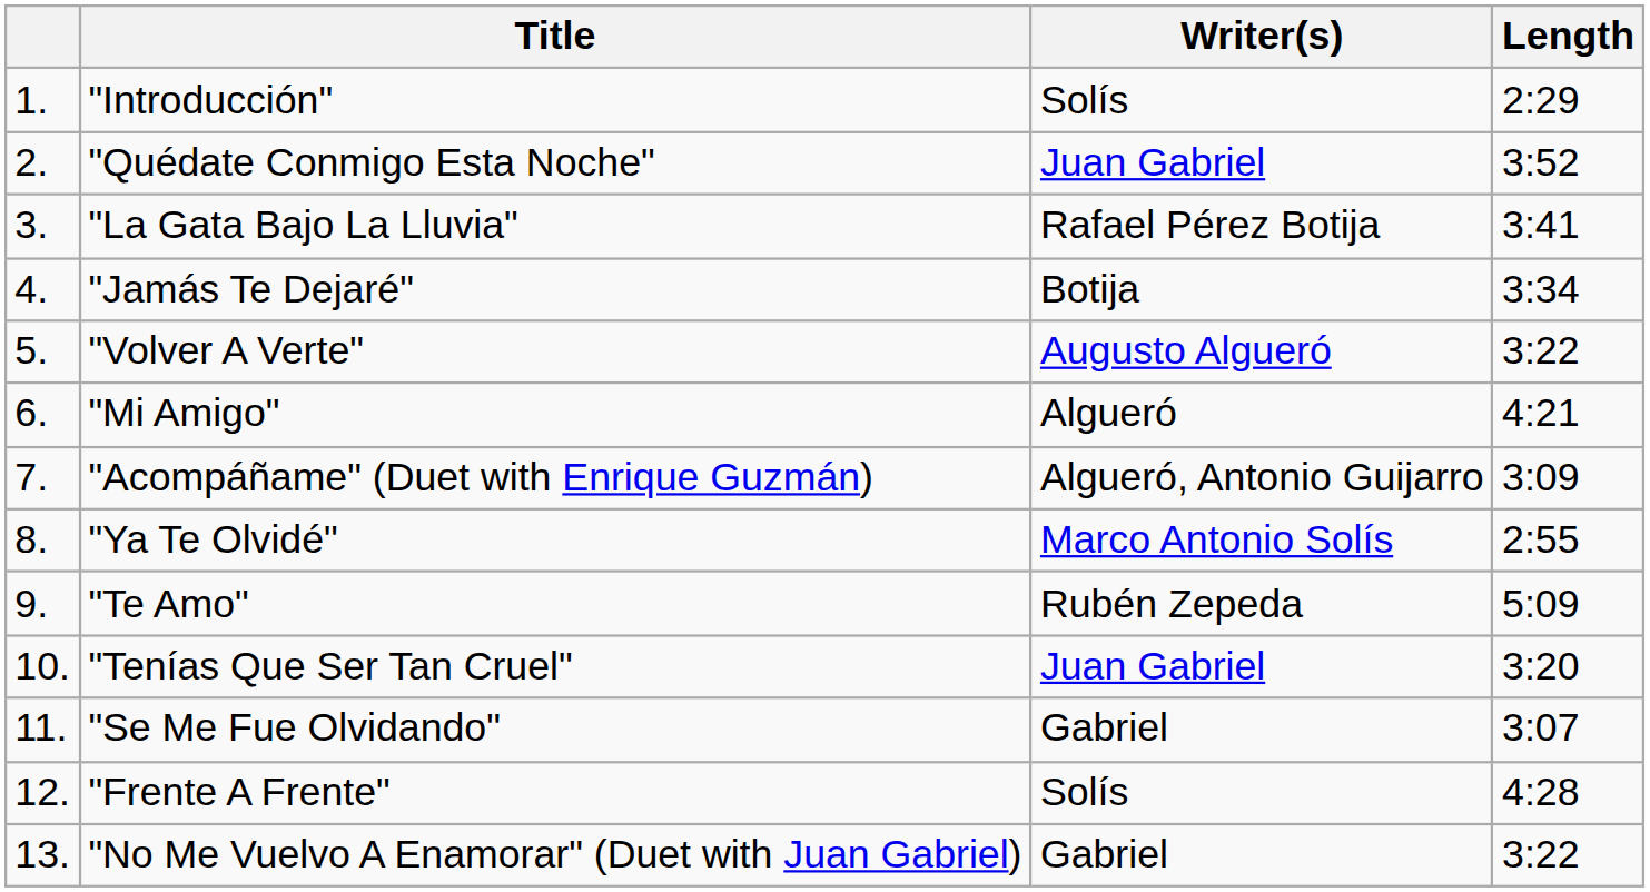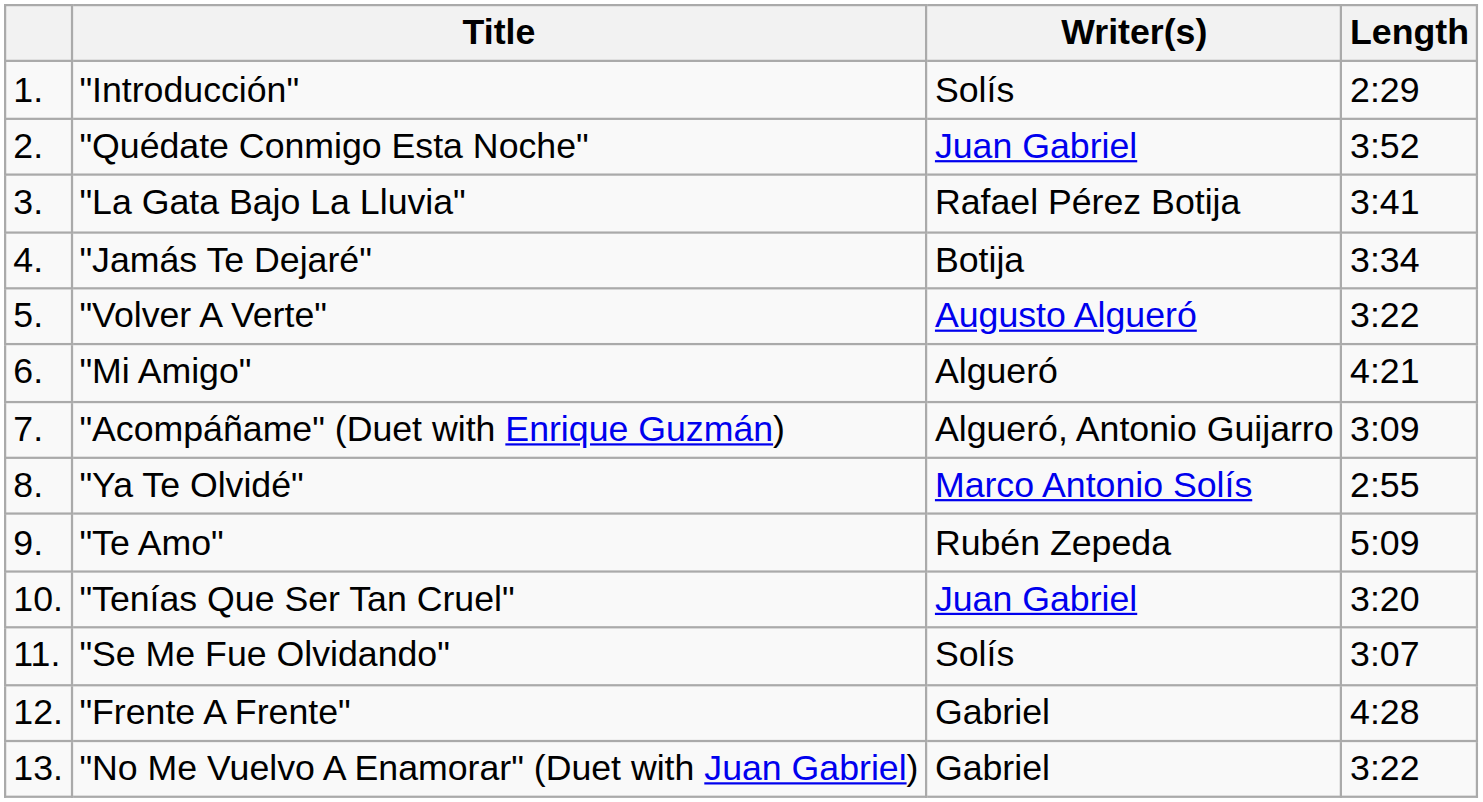 <table class="wikitable">
 <tr>
 <th></th>
 <th>Title</th>
 <th>Writer(s)</th>
 <th>Length</th>
 </tr>
 <tr>
 <td>1.</td>
 <td>"Introducción"</td>
 <td>Solís</td>
 <td>2:29</td>
 </tr>
 <tr>
 <td>2.</td>
 <td>"Quédate Conmigo Esta Noche"</td>
 <td><a href='#'>Juan Gabriel</a></td>
 <td>3:52</td>
 </tr>
 <tr>
 <td>3.</td>
 <td>"La Gata Bajo La Lluvia"</td>
 <td>Rafael Pérez Botija</td>
 <td>3:41</td>
 </tr>
 <tr>
 <td>4.</td>
 <td>"Jamás Te Dejaré"</td>
 <td>Botija</td>
 <td>3:34</td>
 </tr>
 <tr>
 <td>5.</td>
 <td>"Volver A Verte"</td>
 <td><a href='#'>Augusto Algueró</a></td>
 <td>3:22</td>
 </tr>
 <tr>
 <td>6.</td>
 <td>"Mi Amigo"</td>
 <td>Algueró</td>
 <td>4:21</td>
 </tr>
 <tr>
 <td>7.</td>
 <td>"Acompáñame" (Duet with <a href='#'>Enrique Guzmán</a>)</td>
 <td>Algueró, Antonio Guijarro</td>
 <td>3:09</td>
 </tr>
 <tr>
 <td>8.</td>
 <td>"Ya Te Olvidé"</td>
 <td><a href='#'>Marco Antonio Solís</a></td>
 <td>2:55</td>
 </tr>
 <tr>
 <td>9.</td>
 <td>"Te Amo"</td>
 <td>Rubén Zepeda</td>
 <td>5:09</td>
 </tr>
 <tr>
 <td>10.</td>
 <td>"Tenías Que Ser Tan Cruel"</td>
 <td><a href='#'>Juan Gabriel</a></td>
 <td>3:20</td>
 </tr>
 <tr>
 <td>11.</td>
 <td>"Se Me Fue Olvidando"</td>
-<td>Gabriel</td>
+<td>Solís</td>
 <td>3:07</td>
 </tr>
 <tr>
 <td>12.</td>
 <td>"Frente A Frente"</td>
-<td>Solís</td>
+<td>Gabriel</td>
 <td>4:28</td>
 </tr>
 <tr>
 <td>13.</td>
 <td>"No Me Vuelvo A Enamorar" (Duet with <a href='#'>Juan Gabriel</a>)</td>
 <td>Gabriel</td>
 <td>3:22</td>
 </tr>
 </table>
